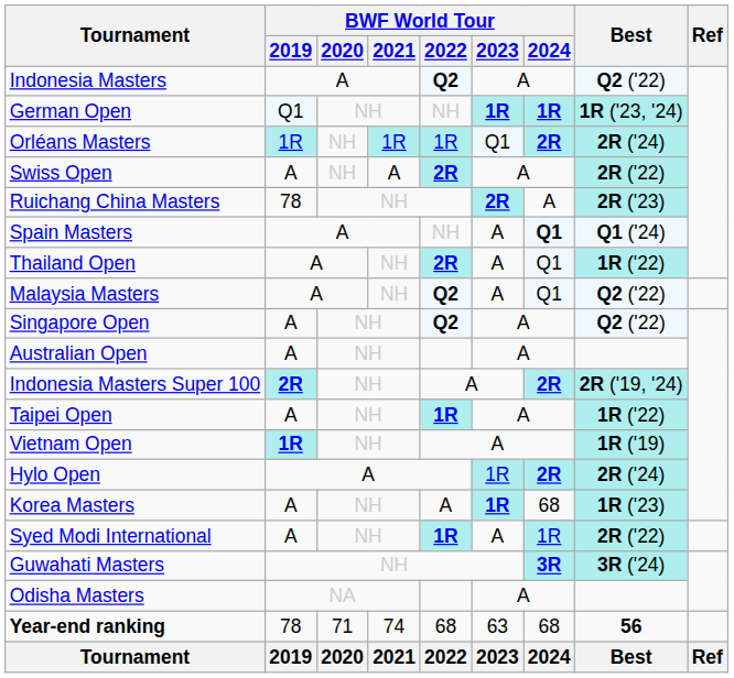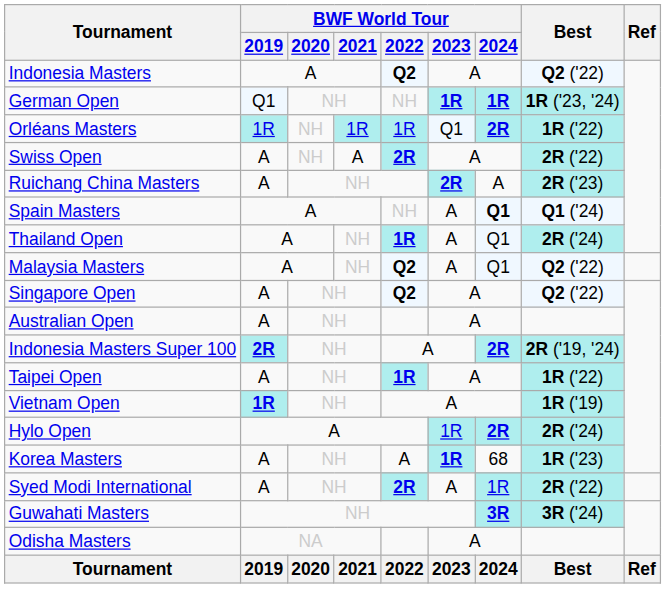 <table style='font-size: 90%; text-align:center;' class='wikitable'>
 <tr>
 <th rowspan="2">Tournament</th>
 <th colspan="6"><a href='#'>BWF World Tour</a></th>
 <th rowspan="2">Best</th>
 <th rowspan="2">Ref</th>
 </tr>
 <tr>
 <th><a href='#'>2019</a></th>
 <th><a href='#'>2020</a></th>
 <th><a href='#'>2021</a></th>
 <th><a href='#'>2022</a></th>
 <th><a href='#'>2023</a></th>
 <th><a href='#'>2024</a></th>
 </tr>
 <tr>
 <td align=left><a href='#'>Indonesia Masters</a></td>
 <td colspan="3">A</td>
 <td 2022; bgcolor=F0F8FF><strong>Q2</strong></td>
 <td colspan="2">A</td>
 <td bgcolor=F0F8FF><strong>Q2</strong> ('22)</td>
 </tr>
 <tr>
 <td align=left><a href='#'>German Open</a></td>
 <td 2019; bgcolor=F0F8FF>Q1</td>
 <td colspan="2" style=color:#ccc>NH</td>
 <td style=color:#ccc>NH</td>
 <td bgcolor=AFEEEE><strong><a href='#'>1R</a></strong></td>
 <td bgcolor=AFEEEE><strong><a href='#'>1R</a></strong></td>
 <td bgcolor=AFEEEE><strong>1R</strong> ('23, '24)</td>
 </tr>
 <tr>
 <td align=left><a href='#'>Orléans Masters</a></td>
 <td bgcolor=AFEEEE><a href='#'>1R</a></td>
 <td style=color:#ccc>NH</td>
 <td bgcolor=AFEEEE><a href='#'>1R</a></td>
 <td bgcolor=AFEEEE><a href='#'>1R</a></td>
 <td 2023; bgcolor=F0F8FF>Q1</td>
 <td bgcolor=AFEEEE><strong><a href='#'>2R</a></strong></td>
-<td bgcolor=AFEEEE><strong>2R</strong> ('24)</td>
+<td bgcolor=AFEEEE><strong>1R</strong> ('22)</td>
 </tr>
 <tr>
 <td align=left><a href='#'>Swiss Open</a></td>
 <td>A</td>
 <td style=color:#ccc>NH</td>
 <td>A</td>
 <td bgcolor=AFEEEE><strong><a href='#'>2R</a></strong></td>
 <td colspan="2">A</td>
 <td bgcolor=AFEEEE><strong>2R</strong> ('22)</td>
 </tr>
 <tr>
 <td align=left><a href='#'>Ruichang China Masters</a></td>
-<td 2019;>78</td>
+<td>A</td>
 <td colspan="3" style=color:#ccc>NH</td>
 <td bgcolor=AFEEEE><strong><a href='#'>2R</a></strong></td>
 <td>A</td>
 <td bgcolor=AFEEEE><strong>2R</strong> ('23)</td>
 </tr>
 <tr>
 <td align=left><a href='#'>Spain Masters</a></td>
 <td colspan="3">A</td>
 <td style=color:#ccc>NH</td>
 <td>A</td>
 <td 2024; bgcolor=F0F8FF><strong>Q1</strong></td>
 <td bgcolor=F0F8FF><strong>Q1</strong> ('24)</td>
 </tr>
 <tr>
 <td align=left><a href='#'>Thailand Open</a></td>
 <td colspan="2">A</td>
 <td style=color:#ccc>NH</td>
-<td bgcolor=AFEEEE><strong><a href='#'>2R</a></strong></td>
+<td bgcolor=AFEEEE><strong><a href='#'>1R</a></strong></td>
 <td>A</td>
 <td 2024; bgcolor=F0F8FF>Q1</td>
-<td bgcolor=AFEEEE><strong>1R</strong> ('22)</td>
+<td bgcolor=AFEEEE><strong>2R</strong> ('24)</td>
 </tr>
 <tr>
 <td align=left><a href='#'>Malaysia Masters</a></td>
 <td colspan="2">A</td>
 <td style=color:#ccc>NH</td>
 <td 2022; bgcolor=F0F8FF><strong>Q2</strong></td>
 <td>A</td>
 <td 2024; bgcolor=F0F8FF>Q1</td>
 <td bgcolor=F0F8FF><strong>Q2</strong> ('22)</td>
 <td></td>
 </tr>
 <tr>
 <td align=left><a href='#'>Singapore Open</a></td>
 <td>A</td>
 <td colspan="2" style=color:#ccc>NH</td>
 <td 2022; bgcolor=F0F8FF><strong>Q2</strong></td>
 <td colspan="2">A</td>
 <td bgcolor=F0F8FF><strong>Q2</strong> ('22)</td>
 </tr>
 <tr>
 <td align=left><a href='#'>Australian Open</a></td>
 <td>A</td>
 <td colspan="2" style=color:#ccc>NH</td>
 <td><a href='#'></a></td>
 <td colspan="2">A</td>
 <td></td>
 </tr>
 <tr>
 <td align=left><a href='#'>Indonesia Masters Super 100</a></td>
 <td bgcolor=AFEEEE><strong><a href='#'>2R</a></strong></td>
 <td colspan="2" style=color:#ccc>NH</td>
 <td colspan="2">A</td>
 <td bgcolor=AFEEEE><strong><a href='#'>2R</a></strong></td>
 <td bgcolor=AFEEEE><strong>2R</strong> ('19, '24)</td>
 </tr>
 <tr>
 <td align=left><a href='#'>Taipei Open</a></td>
 <td>A</td>
 <td colspan="2" style=color:#ccc>NH</td>
 <td bgcolor=AFEEEE><strong><a href='#'>1R</a></strong></td>
 <td colspan="2">A</td>
 <td bgcolor=AFEEEE><strong>1R</strong> ('22)</td>
 </tr>
 <tr>
 <td align=left><a href='#'>Vietnam Open</a></td>
 <td bgcolor=AFEEEE><a href='#'><strong>1R</strong></a></td>
 <td colspan="2" style=color:#ccc>NH</td>
 <td colspan="3">A</td>
 <td bgcolor=AFEEEE><strong>1R</strong> ('19)</td>
 </tr>
 <tr>
 <td align=left><a href='#'>Hylo Open</a></td>
 <td colspan="4">A</td>
 <td bgcolor=AFEEEE><a href='#'>1R</a></td>
 <td bgcolor=AFEEEE><strong><a href='#'>2R</a></strong></td>
 <td bgcolor=AFEEEE><strong>2R</strong> ('24)</td>
 </tr>
 <tr>
 <td align=left><a href='#'>Korea Masters</a></td>
 <td>A</td>
 <td colspan="2" style=color:#ccc>NH</td>
 <td>A</td>
 <td bgcolor=AFEEEE><strong><a href='#'>1R</a></strong></td>
 <td 2024;>68</td>
 <td bgcolor=AFEEEE><strong>1R</strong> ('23)</td>
 </tr>
 <tr>
 <td align=left><a href='#'>Syed Modi International</a></td>
 <td>A</td>
 <td colspan="2" style=color:#ccc>NH</td>
-<td bgcolor=AFEEEE><strong><a href='#'>1R</a></strong></td>
+<td bgcolor=AFEEEE><strong><a href='#'>2R</a></strong></td>
 <td>A</td>
 <td bgcolor=AFEEEE><a href='#'>1R</a></td>
 <td bgcolor=AFEEEE><strong>2R</strong> ('22)</td>
 <td></td>
 </tr>
 <tr>
 <td align=left><a href='#'>Guwahati Masters</a></td>
 <td colspan="5" style=color:#ccc>NH</td>
 <td bgcolor=AFEEEE><strong><a href='#'>3R</a></strong></td>
 <td bgcolor=AFEEEE><strong>3R</strong> ('24)</td>
 </tr>
 <tr>
 <td align=left><a href='#'>Odisha Masters</a></td>
 <td colspan="3" style=color:#ccc>NA</td>
 <td><a href='#'></a></td>
 <td colspan="2">A</td>
 <td></td>
 </tr>
 <tr>
-<td align=left><strong>Year-end ranking</strong></td>
-<td 2019;>78</td>
-<td 2020;>71</td>
-<td 2021;>74</td>
-<td 2022;>68</td>
-<td 2023;>63</td>
-<td 2024;>68</td>
-<td Best;><strong>56</strong></td>
-<td></td>
-</tr>
-<tr>
 <th>Tournament</th>
 <th>2019</th>
 <th>2020</th>
 <th>2021</th>
 <th>2022</th>
 <th>2023</th>
 <th>2024</th>
 <th>Best</th>
 <th>Ref</th>
 </tr>
 </table>
